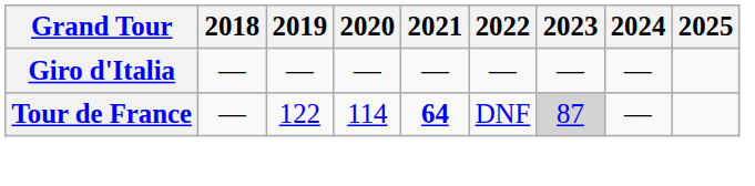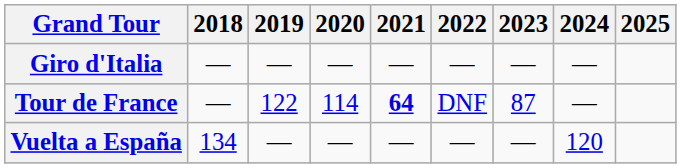 <table class="wikitable plainrowheaders">
 <tr>
 <th scope="col"><a href='#'>Grand Tour</a></th>
 <th scope="col">2018</th>
 <th scope="col">2019</th>
 <th scope="col">2020</th>
 <th scope="col">2021</th>
 <th scope="col">2022</th>
 <th scope="col">2023</th>
 <th scope="col">2024</th>
 <th scope="col">2025</th>
 </tr>
 <tr style="text-align:center;">
 <th scope="row"> <a href='#'>Giro d'Italia</a></th>
 <td>—</td>
 <td>—</td>
 <td>—</td>
 <td>—</td>
 <td>—</td>
 <td>—</td>
 <td>—</td>
 <td></td>
 </tr>
 <tr style="text-align:center;">
 <th scope="row"> <a href='#'>Tour de France</a></th>
 <td>—</td>
 <td><a href='#'>122</a></td>
 <td><a href='#'>114</a></td>
 <td><strong><a href='#'>64</a></strong></td>
 <td><a href='#'>DNF</a></td>
-<td style="background: lightgrey;"><a href='#'>87</a></td>
+<td><a href='#'>87</a></td>
 <td>—</td>
 <td></td>
 </tr>
+<tr style="text-align:center;">
+<th scope="row"> <a href='#'>Vuelta a España</a></th>
+<td><a href='#'>134</a></td>
+<td>—</td>
+<td>—</td>
+<td>—</td>
+<td>—</td>
+<td>—</td>
+<td><a href='#'>120</a></td>
+<td></td>
+</tr>
 </table>
